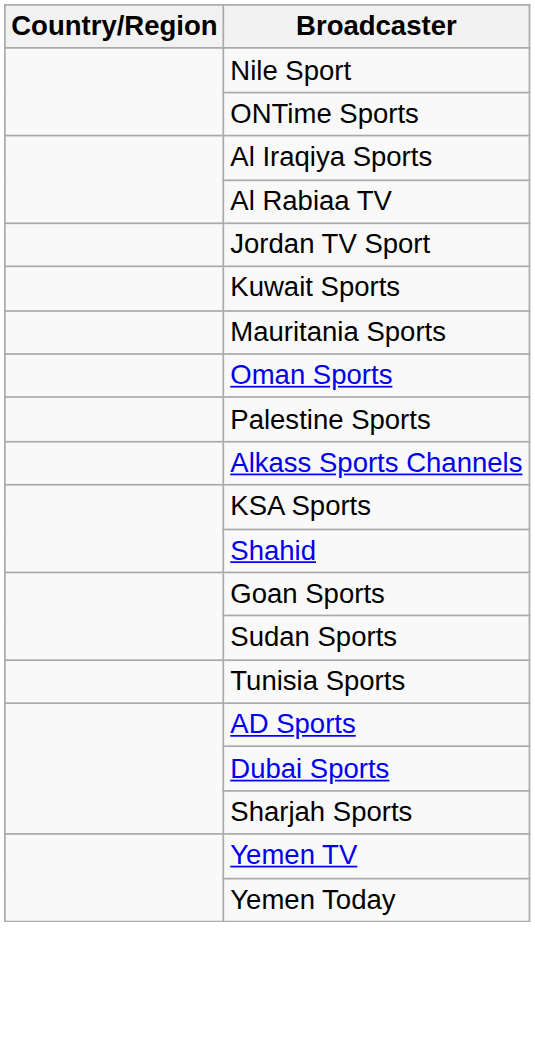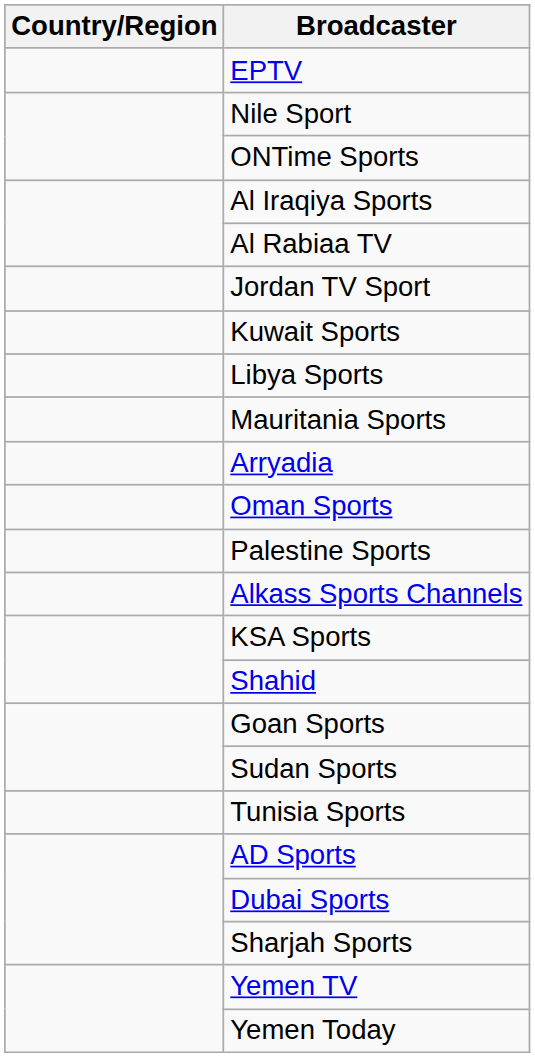 <table class="wikitable">
 <tr>
 <th>Country/Region</th>
 <th>Broadcaster</th>
+</tr>
+<tr>
+<td></td>
+<td><a href='#'>EPTV</a></td>
 </tr>
 <tr>
 <td rowspan=2></td>
 <td>Nile Sport</td>
 </tr>
 <tr>
 <td>ONTime Sports</td>
 </tr>
 <tr>
 <td rowspan=2></td>
 <td>Al Iraqiya Sports</td>
 </tr>
 <tr>
 <td>Al Rabiaa TV</td>
 </tr>
 <tr>
 <td></td>
 <td>Jordan TV Sport</td>
 </tr>
 <tr>
 <td></td>
 <td>Kuwait Sports</td>
 </tr>
 <tr>
 <td></td>
+<td>Libya Sports</td>
+</tr>
+<tr>
+<td></td>
 <td>Mauritania Sports</td>
+</tr>
+<tr>
+<td></td>
+<td><a href='#'>Arryadia</a></td>
 </tr>
 <tr>
 <td></td>
 <td><a href='#'>Oman Sports</a></td>
 </tr>
 <tr>
 <td></td>
 <td>Palestine Sports</td>
 </tr>
 <tr>
 <td></td>
 <td><a href='#'>Alkass Sports Channels</a></td>
 </tr>
 <tr>
 <td rowspan=2></td>
 <td>KSA Sports</td>
 </tr>
 <tr>
 <td><a href='#'>Shahid</a></td>
 </tr>
 <tr>
 <td rowspan=2></td>
 <td>Goan Sports</td>
 </tr>
 <tr>
 <td>Sudan Sports</td>
 </tr>
 <tr>
 <td></td>
 <td>Tunisia Sports</td>
 </tr>
 <tr>
 <td rowspan=3></td>
 <td><a href='#'>AD Sports</a></td>
 </tr>
 <tr>
 <td><a href='#'>Dubai Sports</a></td>
 </tr>
 <tr>
 <td>Sharjah Sports</td>
 </tr>
 <tr>
 <td rowspan=2></td>
 <td><a href='#'>Yemen TV</a></td>
 </tr>
 <tr>
 <td>Yemen Today</td>
 </tr>
 </table>
